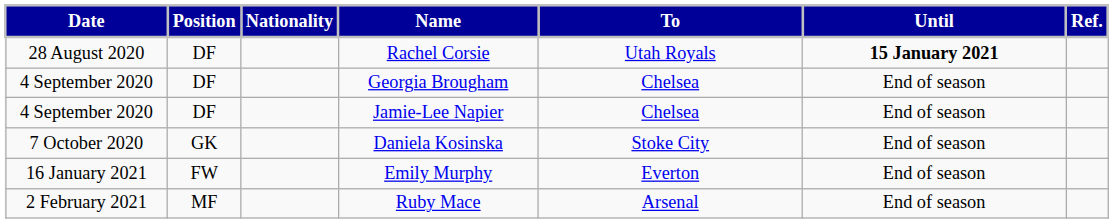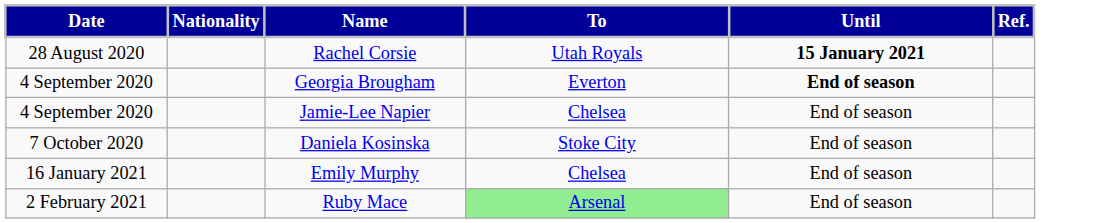 <table class="wikitable" style="text-align:center; font-size:90%; ">
 <tr>
 <th style="background:#000099;color:white;border:2px solid #C0C0C0; width:120px;">Date</th>
-<th style="background:#000099;color:white;border:2px solid #C0C0C0; width:50px;">Position</th>
 <th style="background:#000099;color:white;border:2px solid #C0C0C0; width:50px;">Nationality</th>
 <th style="background:#000099;color:white;border:2px solid #C0C0C0; width:150px;">Name</th>
 <th style="background:#000099;color:white;border:2px solid #C0C0C0; width:200px;">To</th>
 <th style="background:#000099;color:white;border:2px solid #C0C0C0; width:200px;">Until</th>
 <th style="background:#000099;color:white;border:2px solid #C0C0C0; width:25px;">Ref.</th>
 </tr>
 <tr>
 <td>28 August 2020</td>
-<td>DF</td>
 <td></td>
 <td><a href='#'>Rachel Corsie</a></td>
 <td> <a href='#'>Utah Royals</a></td>
 <td><strong>15 January 2021</strong></td>
 <td></td>
 </tr>
 <tr>
 <td>4 September 2020</td>
-<td>DF</td>
 <td></td>
 <td><a href='#'>Georgia Brougham</a></td>
-<td> <a href='#'>Chelsea</a></td>
-<td>End of season</td>
+<td> <a href='#'>Everton</a></td>
+<td><strong>End of season</strong></td>
 <td></td>
 </tr>
 <tr>
 <td>4 September 2020</td>
-<td>DF</td>
 <td></td>
 <td><a href='#'>Jamie-Lee Napier</a></td>
 <td> <a href='#'>Chelsea</a></td>
 <td>End of season</td>
 <td></td>
 </tr>
 <tr>
 <td>7 October 2020</td>
-<td>GK</td>
 <td></td>
 <td><a href='#'>Daniela Kosinska</a></td>
 <td> <a href='#'>Stoke City</a></td>
 <td>End of season</td>
 <td></td>
 </tr>
 <tr>
 <td>16 January 2021</td>
-<td>FW</td>
 <td></td>
 <td><a href='#'>Emily Murphy</a></td>
-<td> <a href='#'>Everton</a></td>
+<td> <a href='#'>Chelsea</a></td>
 <td>End of season</td>
 <td></td>
 </tr>
 <tr>
 <td>2 February 2021</td>
-<td>MF</td>
 <td></td>
 <td><a href='#'>Ruby Mace</a></td>
-<td> <a href='#'>Arsenal</a></td>
+<td style="background: lightgreen;"> <a href='#'>Arsenal</a></td>
 <td>End of season</td>
 <td></td>
 </tr>
 </table>
